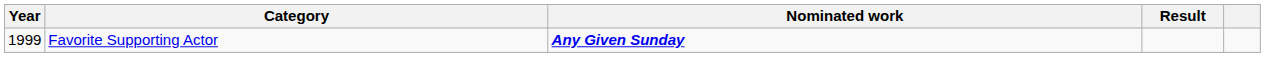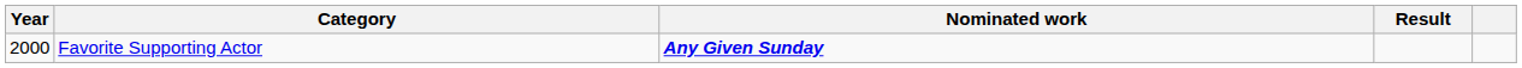 <table class=wikitable>
 <tr>
 <th scope="col" style="width:1em;">Year</th>
 <th scope="col" style="width:33em;">Category</th>
 <th scope="col" style="width:39em;">Nominated work</th>
 <th scope="col" style="width:5em;">Result</th>
 <th scope="col" style="width:2em;"></th>
 </tr>
 <tr>
-<td>1999</td>
+<td>2000</td>
 <td><a href='#'>Favorite Supporting Actor</a></td>
 <td><strong><em><a href='#'>Any Given Sunday</a></em></strong></td>
 <td></td>
 <td></td>
 </tr>
 </table>
